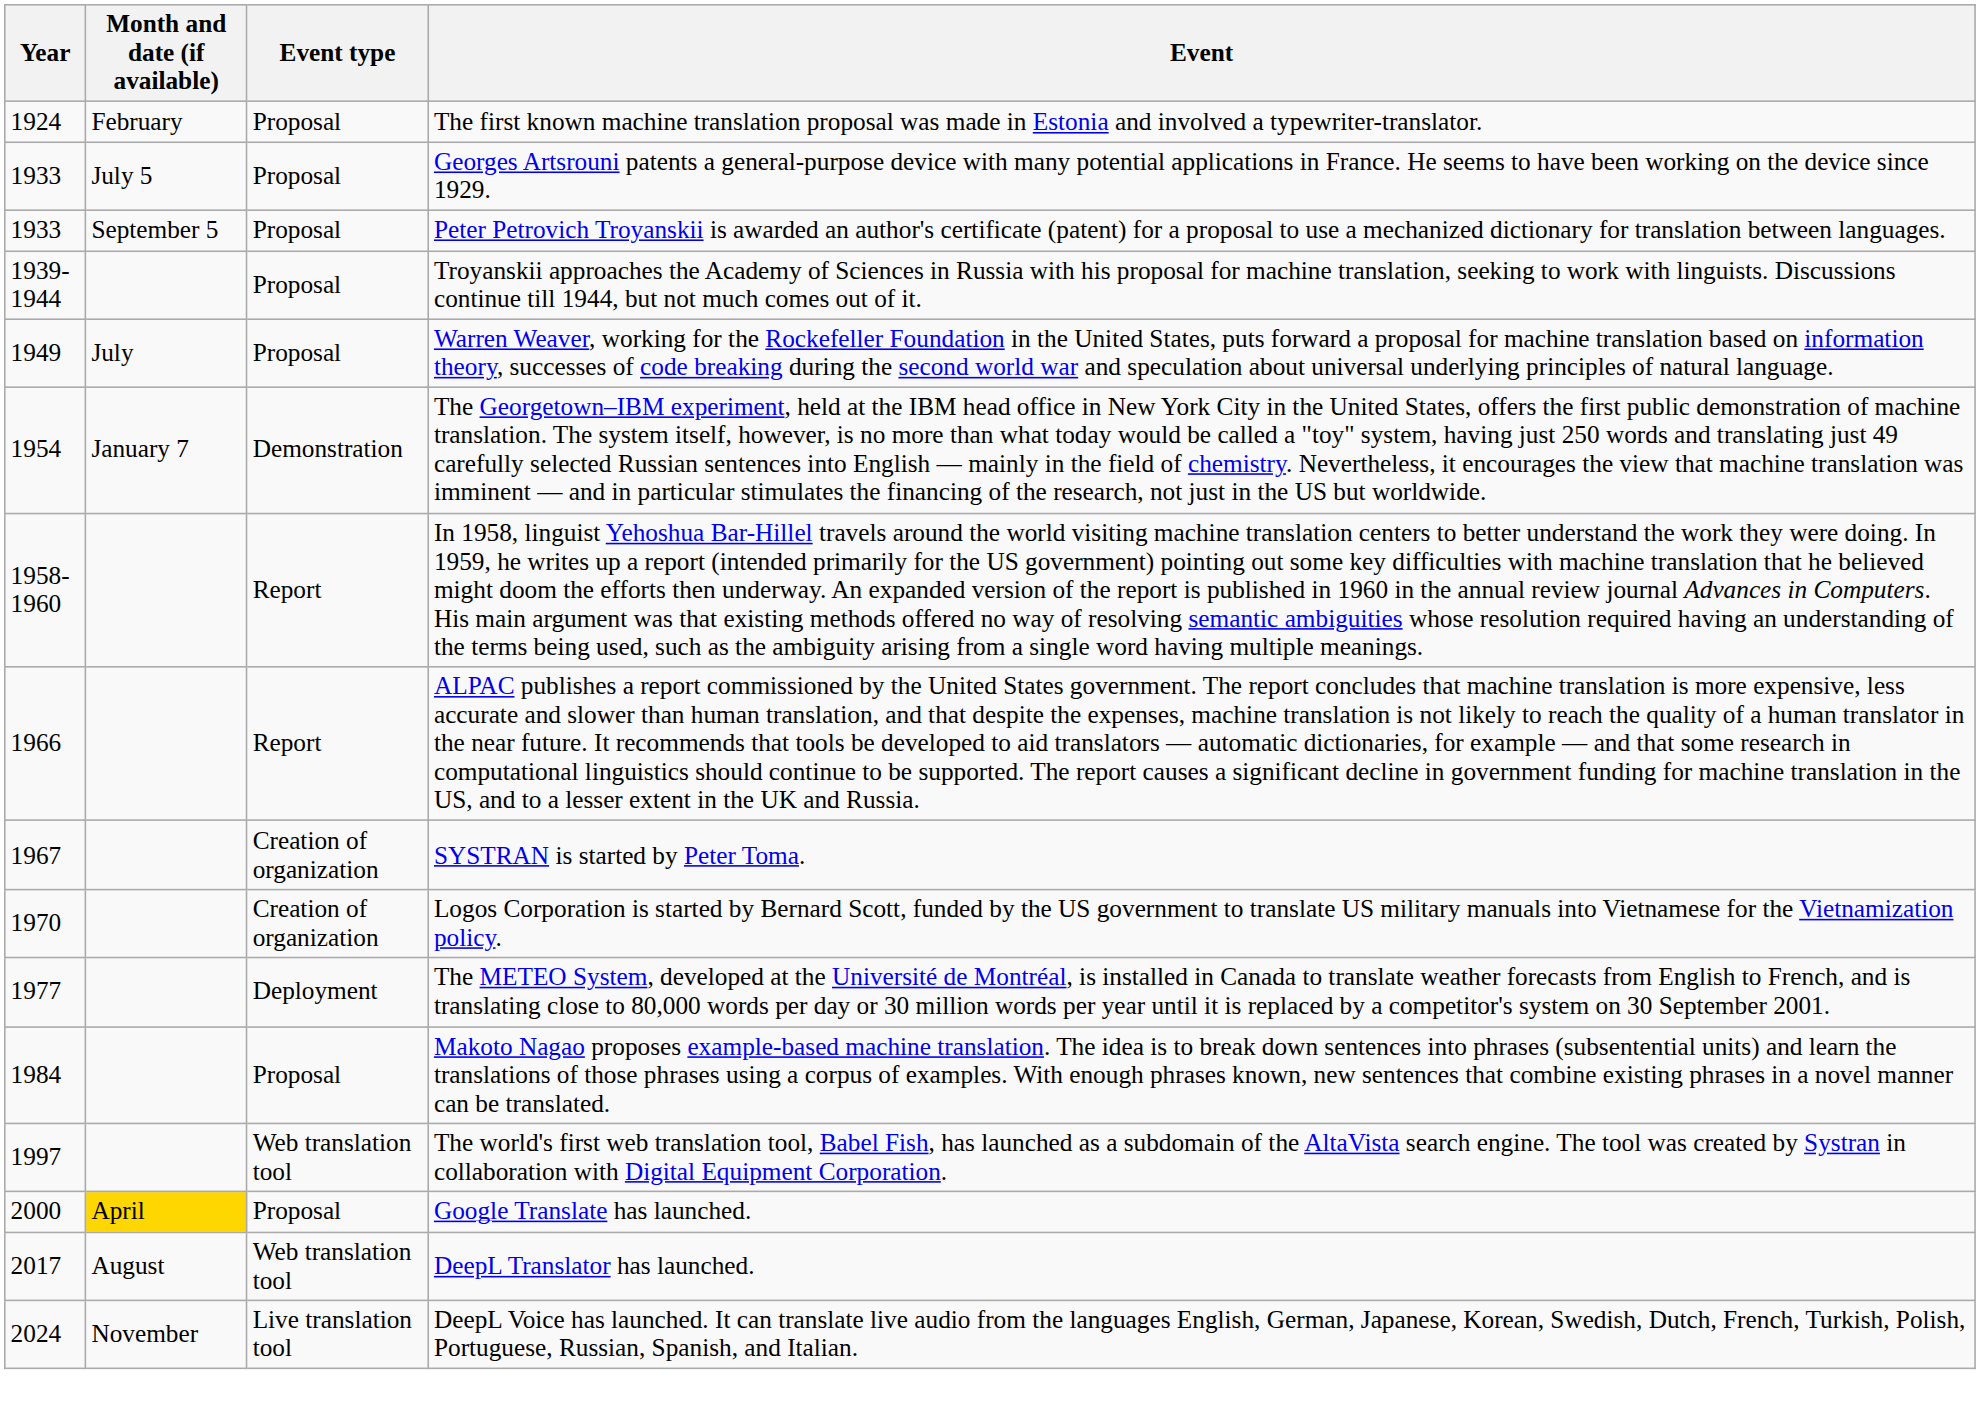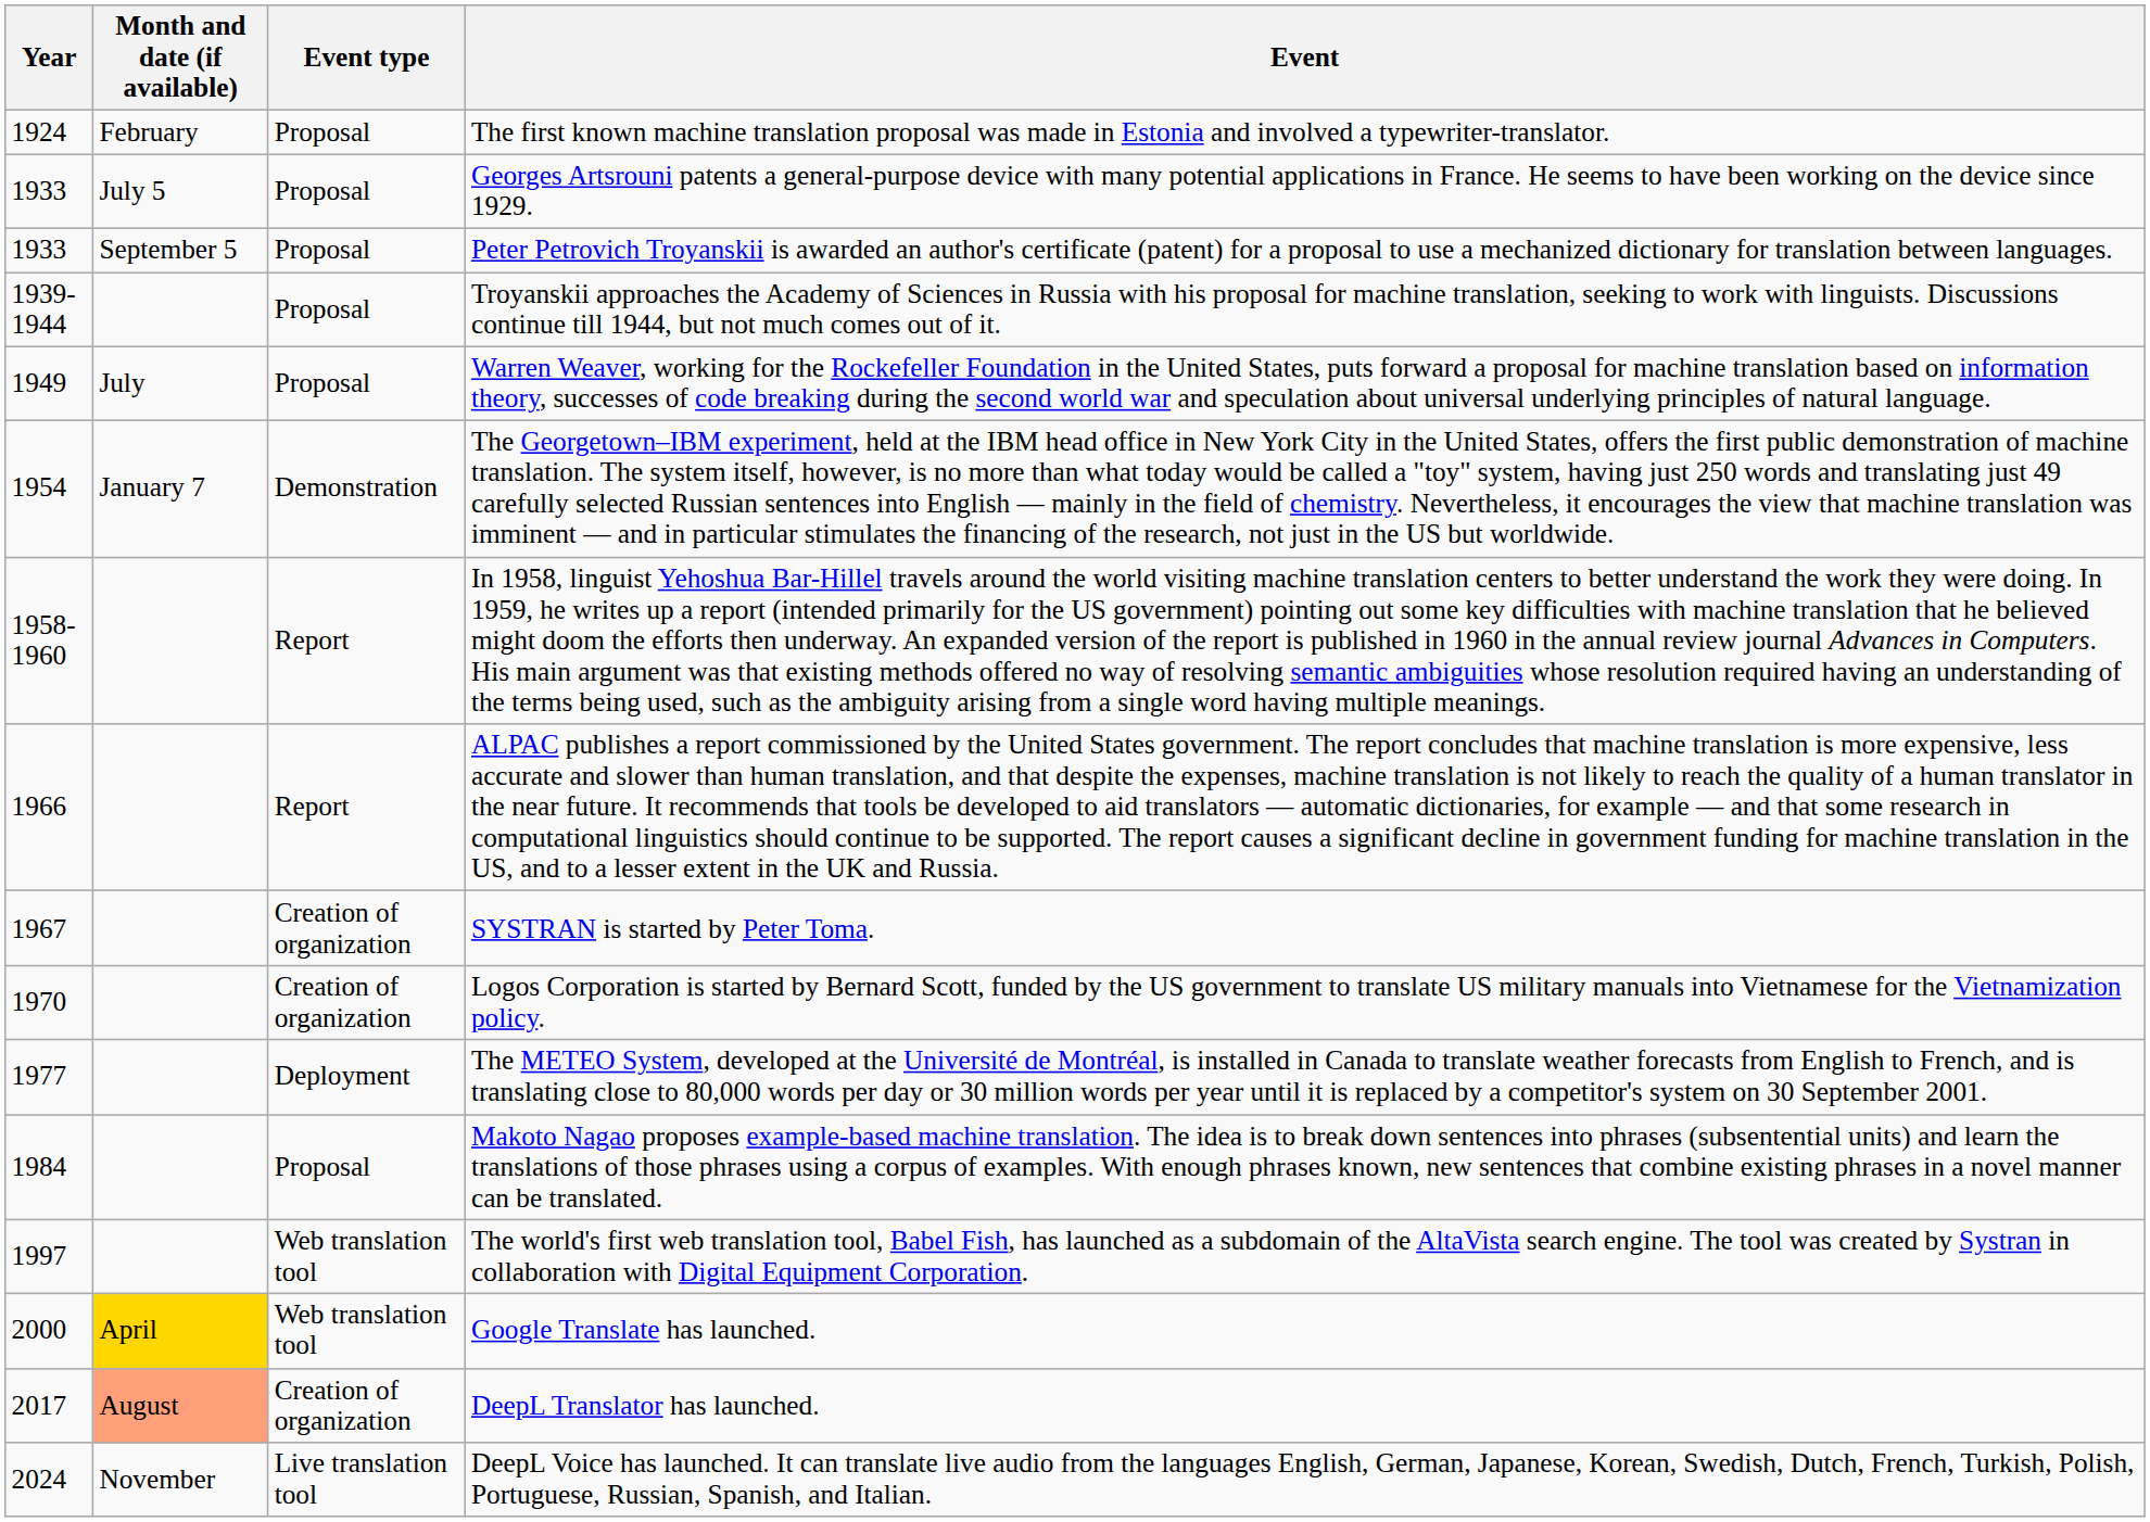 <table class="sortable wikitable" border="1">
 <tr>
 <th>Year</th>
 <th>Month and date (if available)</th>
 <th>Event type</th>
 <th>Event</th>
 </tr>
 <tr>
 <td>1924</td>
 <td>February</td>
 <td>Proposal</td>
 <td>The first known machine translation proposal was made in <a href='#'>Estonia</a> and involved a typewriter-translator.</td>
 </tr>
 <tr>
 <td>1933</td>
 <td>July 5</td>
 <td>Proposal</td>
 <td><a href='#'>Georges Artsrouni</a> patents a general-purpose device with many potential applications in France. He seems to have been working on the device since 1929.</td>
 </tr>
 <tr>
 <td>1933</td>
 <td>September 5</td>
 <td>Proposal</td>
 <td><a href='#'>Peter Petrovich Troyanskii</a> is awarded an author's certificate (patent) for a proposal to use a mechanized dictionary for translation between languages.</td>
 </tr>
 <tr>
 <td>1939-1944</td>
 <td></td>
 <td>Proposal</td>
 <td>Troyanskii approaches the Academy of Sciences in Russia with his proposal for machine translation, seeking to work with linguists. Discussions continue till 1944, but not much comes out of it.</td>
 </tr>
 <tr>
 <td>1949</td>
 <td>July</td>
 <td>Proposal</td>
 <td><a href='#'>Warren Weaver</a>, working for the <a href='#'>Rockefeller Foundation</a> in the United States, puts forward a proposal for machine translation based on <a href='#'>information theory</a>, successes of <a href='#'>code breaking</a> during the <a href='#'>second world war</a> and speculation about universal underlying principles of natural language.</td>
 </tr>
 <tr>
 <td>1954</td>
 <td>January 7</td>
 <td>Demonstration</td>
 <td>The <a href='#'>Georgetown–IBM experiment</a>, held at the IBM head office in New York City in the United States, offers the first public demonstration of machine translation. The system itself, however, is no more than what today would be called a "toy" system, having just 250 words and translating just 49 carefully selected Russian sentences into English — mainly in the field of <a href='#'>chemistry</a>. Nevertheless, it encourages the view that machine translation was imminent — and in particular stimulates the financing of the research, not just in the US but worldwide.</td>
 </tr>
 <tr>
 <td>1958-1960</td>
 <td></td>
 <td>Report</td>
 <td>In 1958, linguist <a href='#'>Yehoshua Bar-Hillel</a> travels around the world visiting machine translation centers to better understand the work they were doing. In 1959, he writes up a report (intended primarily for the US government) pointing out some key difficulties with machine translation that he believed might doom the efforts then underway. An expanded version of the report is published in 1960 in the annual review journal <em>Advances in Computers</em>. His main argument was that existing methods offered no way of resolving <a href='#'>semantic ambiguities</a> whose resolution required having an understanding of the terms being used, such as the ambiguity arising from a single word having multiple meanings.</td>
 </tr>
 <tr>
 <td>1966</td>
 <td></td>
 <td>Report</td>
 <td><a href='#'>ALPAC</a> publishes a report commissioned by the United States government. The report concludes that machine translation is more expensive, less accurate and slower than human translation, and that despite the expenses, machine translation is not likely to reach the quality of a human translator in the near future. It recommends that tools be developed to aid translators — automatic dictionaries, for example — and that some research in computational linguistics should continue to be supported. The report causes a significant decline in government funding for machine translation in the US, and to a lesser extent in the UK and Russia.</td>
 </tr>
 <tr>
 <td>1967</td>
 <td></td>
 <td>Creation of organization</td>
 <td><a href='#'>SYSTRAN</a> is started by <a href='#'>Peter Toma</a>.</td>
 </tr>
 <tr>
 <td>1970</td>
 <td></td>
 <td>Creation of organization</td>
 <td>Logos Corporation is started by Bernard Scott, funded by the US government to translate US military manuals into Vietnamese for the <a href='#'>Vietnamization policy</a>.</td>
 </tr>
 <tr>
 <td>1977</td>
 <td></td>
 <td>Deployment</td>
 <td>The <a href='#'>METEO System</a>, developed at the <a href='#'>Université de Montréal</a>, is installed in Canada to translate weather forecasts from English to French, and is translating close to 80,000 words per day or 30 million words per year until it is replaced by a competitor's system on 30 September 2001.</td>
 </tr>
 <tr>
 <td>1984</td>
 <td></td>
 <td>Proposal</td>
 <td><a href='#'>Makoto Nagao</a> proposes <a href='#'>example-based machine translation</a>. The idea is to break down sentences into phrases (subsentential units) and learn the translations of those phrases using a corpus of examples. With enough phrases known, new sentences that combine existing phrases in a novel manner can be translated.</td>
 </tr>
 <tr>
 <td>1997</td>
 <td></td>
 <td>Web translation tool</td>
 <td>The world's first web translation tool, <a href='#'>Babel Fish</a>, has launched as a subdomain of the <a href='#'>AltaVista</a> search engine. The tool was created by <a href='#'>Systran</a> in collaboration with <a href='#'>Digital Equipment Corporation</a>.</td>
 </tr>
 <tr>
 <td>2000</td>
 <td style="background: gold;">April</td>
-<td>Proposal</td>
+<td>Web translation tool</td>
 <td><a href='#'>Google Translate</a> has launched.</td>
 </tr>
 <tr>
 <td>2017</td>
-<td>August</td>
-<td>Web translation tool</td>
+<td style="background: lightsalmon;">August</td>
+<td>Creation of organization</td>
 <td><a href='#'>DeepL Translator</a> has launched.</td>
 </tr>
 <tr>
 <td>2024</td>
 <td>November</td>
 <td>Live translation tool</td>
 <td>DeepL Voice has launched. It can translate live audio from the languages English, German, Japanese, Korean, Swedish, Dutch, French, Turkish, Polish, Portuguese, Russian, Spanish, and Italian.</td>
 </tr>
 </table>
